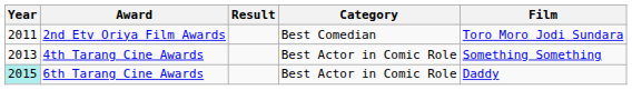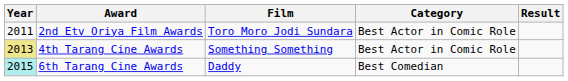 <table class="wikitable">
 <tr>
 <th>Year</th>
 <th>Award</th>
+<th>Film</th>
+<th>Category</th>
 <th>Result</th>
-<th>Category</th>
-<th>Film</th>
 </tr>
 <tr>
 <td>2011</td>
 <td><a href='#'>2nd Etv Oriya Film Awards</a></td>
+<td><a href='#'>Toro Moro Jodi Sundara</a></td>
+<td>Best Actor in Comic Role</td>
 <td></td>
-<td>Best Comedian</td>
-<td><a href='#'>Toro Moro Jodi Sundara</a></td>
 </tr>
 <tr>
-<td>2013</td>
+<td style="background: khaki;">2013</td>
 <td><a href='#'>4th Tarang Cine Awards</a></td>
+<td><a href='#'>Something Something</a></td>
+<td>Best Actor in Comic Role</td>
 <td></td>
-<td>Best Actor in Comic Role</td>
-<td><a href='#'>Something Something</a></td>
 </tr>
 <tr>
 <td style="background: paleturquoise;">2015</td>
 <td><a href='#'>6th Tarang Cine Awards</a></td>
+<td><a href='#'>Daddy</a></td>
+<td>Best Comedian</td>
 <td></td>
-<td>Best Actor in Comic Role</td>
-<td><a href='#'>Daddy</a></td>
 </tr>
 </table>
